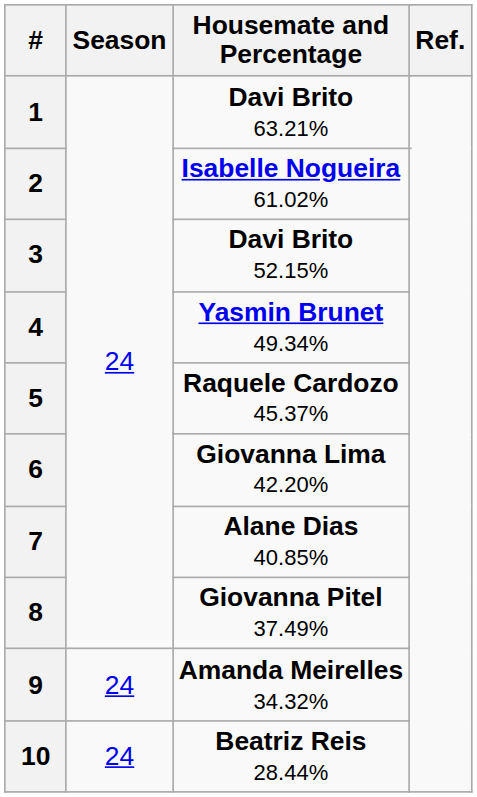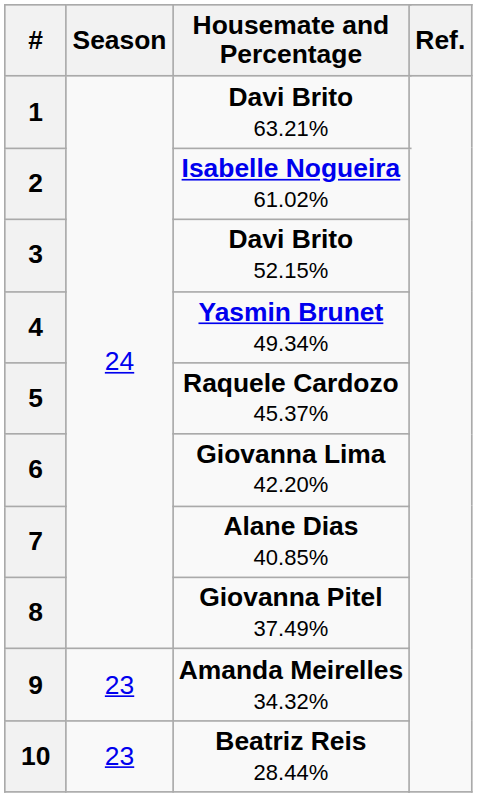 <table class="wikitable"; font-size: 90%;">
 <tr>
 <th width="30">#</th>
 <th width="50">Season</th>
 <th colspan="2" width="100">Housemate and Percentage</th>
 <th width="30">Ref.</th>
 </tr>
 <tr>
 <th>1</th>
 <td align="center" rowspan="8"><a href='#'>24</a></td>
 <td align="center" colspan="2"><strong>Davi Brito</strong><br><small>63.21% </small></td>
 <td rowspan="12" align="center"></td>
 </tr>
 <tr>
 <th>2</th>
 <td align="center" colspan="2"><strong><a href='#'>Isabelle Nogueira</a></strong><br><small>61.02% </small></td>
 </tr>
 <tr>
 <th>3</th>
 <td align="center" colspan="2"><strong>Davi Brito</strong><br><small>52.15% </small></td>
 </tr>
 <tr>
 <th>4</th>
 <td align="center" colspan="2"><strong><a href='#'>Yasmin Brunet</a></strong><br><small>49.34% </small></td>
 </tr>
 <tr>
 <th>5</th>
 <td align="center" colspan="2"><strong>Raquele Cardozo</strong><br><small>45.37% </small></td>
 </tr>
 <tr>
 <th>6</th>
 <td align="center" colspan="2"><strong>Giovanna Lima</strong><br><small>42.20% </small></td>
 </tr>
 <tr>
 <th>7</th>
 <td align="center" colspan="2"><strong>Alane Dias</strong><br><small>40.85% </small></td>
 </tr>
 <tr>
 <th>8</th>
 <td align="center" colspan="2"><strong>Giovanna Pitel</strong><br><small>37.49% </small></td>
 </tr>
 <tr>
 <th>9</th>
-<td align="center"><a href='#'>24</a></td>
+<td align="center"><a href='#'>23</a></td>
 <td align="center" colspan="2"><strong>Amanda Meirelles</strong><br><small>34.32% </small></td>
 </tr>
 <tr>
 <th>10</th>
-<td align="center"><a href='#'>24</a></td>
+<td align="center"><a href='#'>23</a></td>
 <td align="center" colspan="2"><strong>Beatriz Reis</strong><br><small>28.44% </small></td>
 </tr>
 </table>
